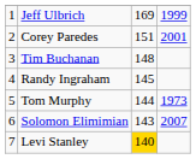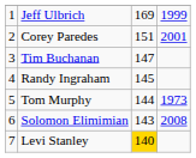 <table class="wikitable">
 <tr>
 </tr>
 <tr>
 <td>1</td>
 <td><a href='#'>Jeff Ulbrich</a></td>
 <td>169</td>
 <td><a href='#'>1999</a></td>
 </tr>
 <tr>
 <td>2</td>
 <td>Corey Paredes</td>
 <td>151</td>
 <td><a href='#'>2001</a></td>
 </tr>
 <tr>
 <td>3</td>
 <td><a href='#'>Tim Buchanan</a></td>
-<td>148</td>
+<td>147</td>
 <td></td>
 </tr>
 <tr>
 <td>4</td>
 <td>Randy Ingraham</td>
 <td>145</td>
 <td></td>
 </tr>
 <tr>
 <td>5</td>
 <td>Tom Murphy</td>
 <td>144</td>
 <td><a href='#'>1973</a></td>
 </tr>
 <tr>
 <td>6</td>
 <td><a href='#'>Solomon Elimimian</a></td>
 <td>143</td>
-<td><a href='#'>2007</a></td>
+<td><a href='#'>2008</a></td>
 </tr>
 <tr>
 <td>7</td>
 <td>Levi Stanley</td>
 <td style="background: gold;">140</td>
 <td></td>
 </tr>
 </table>
